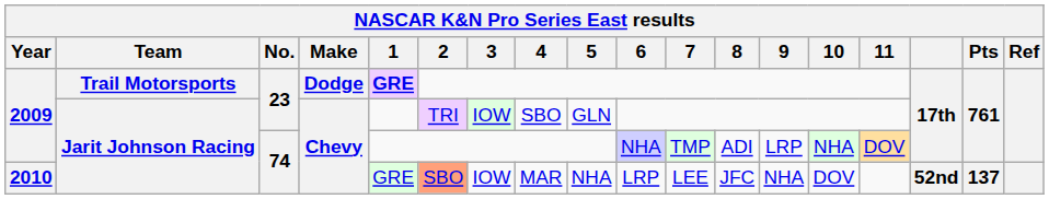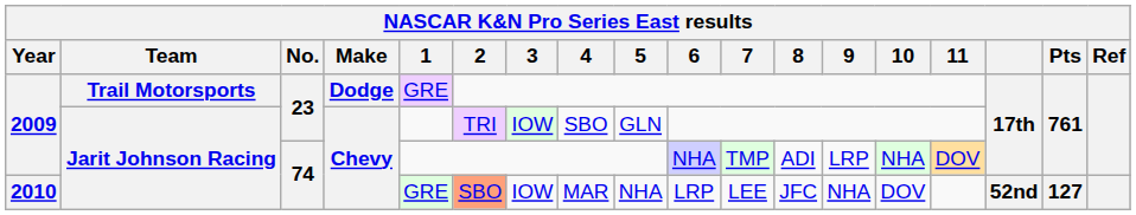 <table class="wikitable" style="text-align:center; font-size:75%">
 <tr>
 <th colspan=18><a href='#'>NASCAR K&N Pro Series East</a> results</th>
 </tr>
 <tr>
 <th>Year</th>
 <th>Team</th>
 <th>No.</th>
 <th>Make</th>
 <th>1</th>
 <th>2</th>
 <th>3</th>
 <th>4</th>
 <th>5</th>
 <th>6</th>
 <th>7</th>
 <th>8</th>
 <th>9</th>
 <th>10</th>
 <th>11</th>
 <th></th>
 <th>Pts</th>
 <th>Ref</th>
 </tr>
 <tr>
 <th rowspan=3><a href='#'>2009</a></th>
 <th><a href='#'>Trail Motorsports</a></th>
 <th rowspan=2>23</th>
 <th><a href='#'>Dodge</a></th>
-<td style="background:#EFCFFF;"><strong><a href='#'>GRE</a><br></strong></td>
+<td style="background:#EFCFFF;"><a href='#'>GRE</a><br></td>
 <td colspan=10></td>
 <th rowspan=3>17th</th>
 <th rowspan=3>761</th>
 <th rowspan=3></th>
 </tr>
 <tr>
 <th rowspan=3><a href='#'>Jarit Johnson Racing</a></th>
 <th rowspan=3><a href='#'>Chevy</a></th>
 <td></td>
 <td style="background:#EFCFFF;"><a href='#'>TRI</a><br></td>
 <td style="background:#DFFFDF;"><a href='#'>IOW</a><br></td>
 <td><a href='#'>SBO</a></td>
 <td><a href='#'>GLN</a></td>
 <td colspan=6></td>
 </tr>
 <tr>
 <th rowspan=2>74</th>
 <td colspan=5></td>
 <td style="background:#CFCFFF;"><a href='#'>NHA</a><br></td>
 <td style="background:#DFFFDF;"><a href='#'>TMP</a><br></td>
 <td><a href='#'>ADI</a></td>
 <td><a href='#'>LRP</a></td>
 <td style="background:#DFFFDF;"><a href='#'>NHA</a><br></td>
 <td style="background:#FFDF9F;"><a href='#'>DOV</a><br></td>
 </tr>
 <tr>
 <th><a href='#'>2010</a></th>
 <td style="background:#DFFFDF;"><a href='#'>GRE</a><br></td>
 <td style="background: lightsalmon;"><a href='#'>SBO</a></td>
 <td><a href='#'>IOW</a></td>
 <td><a href='#'>MAR</a></td>
 <td><a href='#'>NHA</a></td>
 <td><a href='#'>LRP</a></td>
 <td><a href='#'>LEE</a></td>
 <td><a href='#'>JFC</a></td>
 <td><a href='#'>NHA</a></td>
 <td><a href='#'>DOV</a></td>
 <td></td>
 <th>52nd</th>
-<th>137</th>
+<th>127</th>
 <th></th>
 </tr>
 </table>
